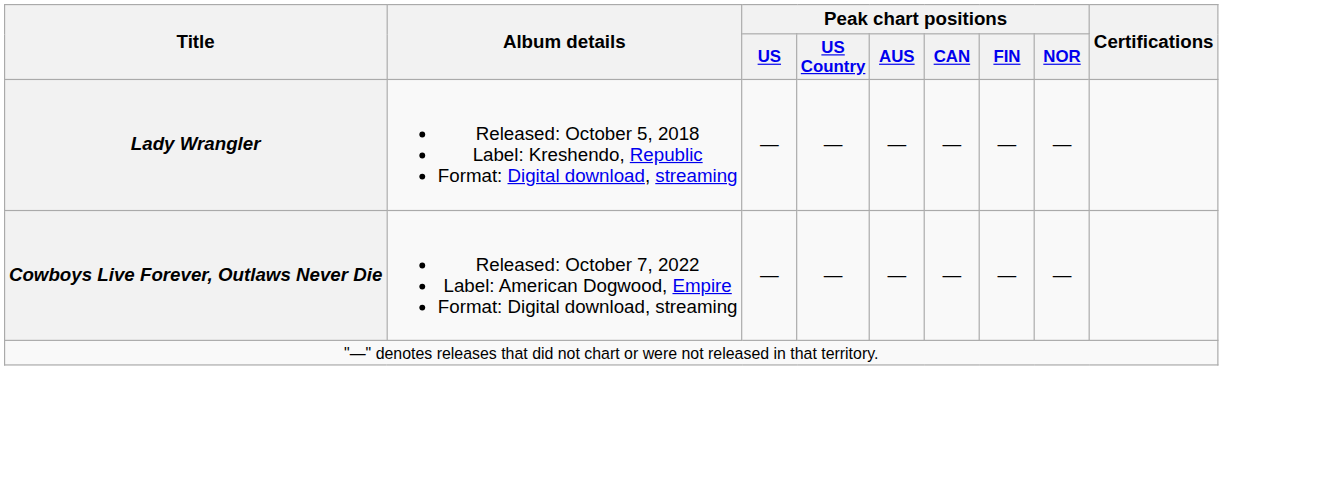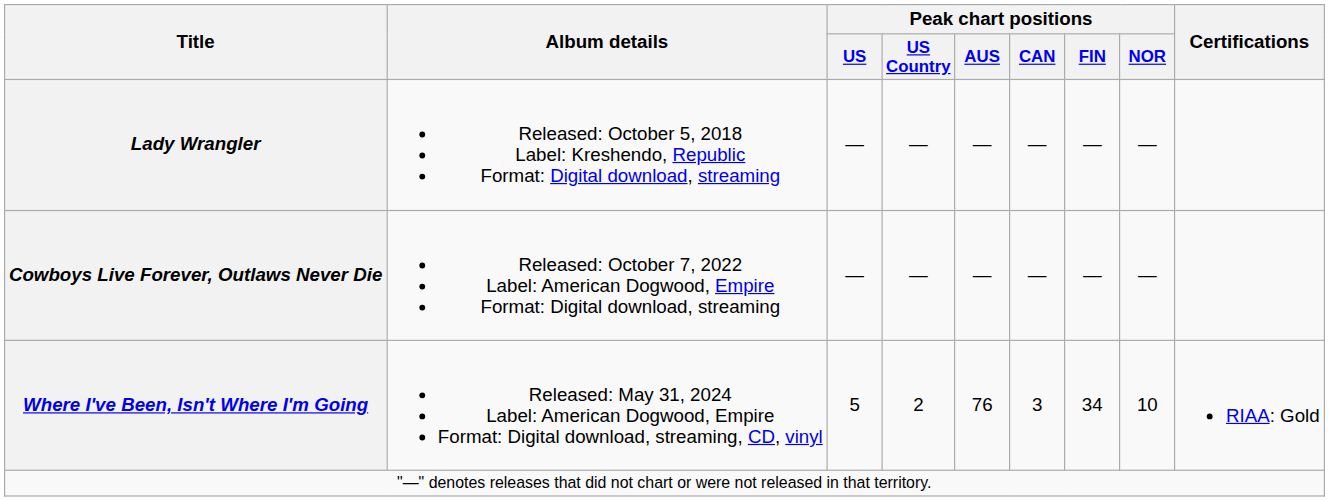 <table class="wikitable plainrowheaders" style="text-align:center;">
 <tr>
 <th scope="col" rowspan="2">Title</th>
 <th scope="col" rowspan="2">Album details</th>
 <th scope="col" colspan="6">Peak chart positions</th>
 <th scope="col" rowspan="2">Certifications</th>
 </tr>
 <tr>
 <th scope="col" style="width:2.8em;font-size:90%;"><a href='#'>US</a><br></th>
 <th scope="col" style="width:2.8em;font-size:90%;"><a href='#'>US<br>Country</a><br></th>
 <th scope="col" style="width:2.8em;font-size:90%;"><a href='#'>AUS</a><br></th>
 <th scope="col" style="width:2.8em;font-size:90%;"><a href='#'>CAN</a><br></th>
 <th scope="col" style="width:2.8em;font-size:90%;"><a href='#'>FIN</a><br></th>
 <th scope="col" style="width:2.8em;font-size:90%;"><a href='#'>NOR</a><br></th>
 </tr>
 <tr>
 <th scope="row"><em>Lady Wrangler</em></th>
 <td><br><ul><li>Released: October 5, 2018</li><li>Label: Kreshendo, <a href='#'>Republic</a></li><li>Format: <a href='#'>Digital download</a>, <a href='#'>streaming</a></li></ul></td>
 <td>—</td>
 <td>—</td>
 <td>—</td>
 <td>—</td>
 <td>—</td>
 <td>—</td>
 <td></td>
 </tr>
 <tr>
 <th scope="row"><em>Cowboys Live Forever, Outlaws Never Die</em></th>
 <td><br><ul><li>Released: October 7, 2022</li><li>Label: American Dogwood, <a href='#'>Empire</a></li><li>Format: Digital download, streaming</li></ul></td>
 <td>—</td>
 <td>—</td>
 <td>—</td>
 <td>—</td>
 <td>—</td>
 <td>—</td>
 <td></td>
 </tr>
 <tr>
+<th scope="row"><em><a href='#'>Where I've Been, Isn't Where I'm Going</a></em></th>
+<td><br><ul><li>Released: May 31, 2024</li><li>Label: American Dogwood, Empire</li><li>Format: Digital download, streaming, <a href='#'>CD</a>, <a href='#'>vinyl</a></li></ul></td>
+<td>5</td>
+<td>2</td>
+<td>76</td>
+<td>3</td>
+<td>34</td>
+<td>10</td>
+<td><br><ul><li><a href='#'>RIAA</a>: Gold</li></ul></td>
+</tr>
+<tr>
 <td colspan="9" style="font-size:85%">"—" denotes releases that did not chart or were not released in that territory.</td>
 </tr>
 </table>
